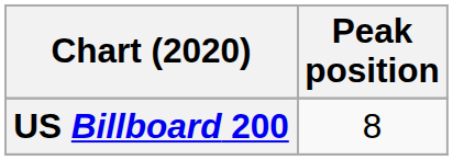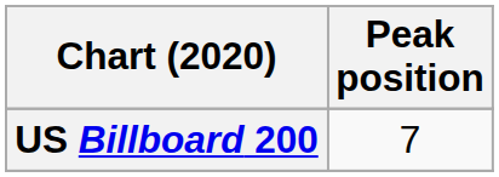 <table class="wikitable sortable plainrowheaders" style="text-align:center">
 <tr>
 <th scope="col">Chart (2020)</th>
 <th scope="col">Peak<br>position</th>
 </tr>
 <tr>
 </tr>
 <tr>
 </tr>
 <tr>
 </tr>
 <tr>
 </tr>
 <tr>
 </tr>
 <tr>
 </tr>
 <tr>
 </tr>
 <tr>
 </tr>
 <tr>
 </tr>
 <tr>
 </tr>
 <tr>
 </tr>
 <tr>
 </tr>
 <tr>
 </tr>
 <tr>
 </tr>
 <tr>
 </tr>
 <tr>
 </tr>
 <tr>
 </tr>
 <tr>
 <th scope="row">US <a href='#'><em>Billboard</em> 200</a></th>
-<td>8</td>
+<td>7</td>
 </tr>
 <tr>
 </tr>
 </table>
